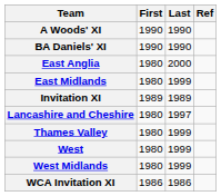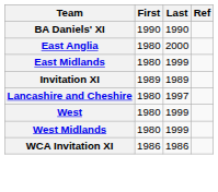 <table class="wikitable sortable plainrowheaders" style="text-align:center;">
 <tr style="font-weight:bold; background:#ddd;"|>
 <th scope="col">Team</th>
 <th scope="col">First</th>
 <th scope="col">Last</th>
 <th scope="col" class="unsortable">Ref</th>
-</tr>
-<tr>
-<th scope="row">A Woods' XI</th>
-<td>1990</td>
-<td>1990</td>
-<td></td>
 </tr>
 <tr>
 <th scope="row">BA Daniels' XI</th>
 <td>1990</td>
 <td>1990</td>
 <td></td>
 </tr>
 <tr>
 <th scope="row"><a href='#'>East Anglia</a></th>
 <td>1980</td>
 <td>2000</td>
 <td></td>
 </tr>
 <tr>
 <th scope="row"><a href='#'>East Midlands</a></th>
 <td>1980</td>
 <td>1999</td>
 <td></td>
 </tr>
 <tr>
 <th scope="row">Invitation XI</th>
 <td>1989</td>
 <td>1989</td>
 <td></td>
 </tr>
 <tr>
 <th scope="row"><a href='#'>Lancashire and Cheshire</a></th>
 <td>1980</td>
 <td>1997</td>
 <td></td>
 </tr>
 <tr>
-<th scope="row"><a href='#'>Thames Valley</a></th>
-<td>1980</td>
-<td>1999</td>
-<td></td>
-</tr>
-<tr>
 <th scope="row"><a href='#'>West</a></th>
 <td>1980</td>
 <td>1999</td>
 <td></td>
 </tr>
 <tr>
 <th scope="row"><a href='#'>West Midlands</a></th>
 <td>1980</td>
 <td>1999</td>
 <td></td>
 </tr>
 <tr>
 <th scope="row">WCA Invitation XI</th>
 <td>1986</td>
 <td>1986</td>
 <td></td>
 </tr>
 </table>
